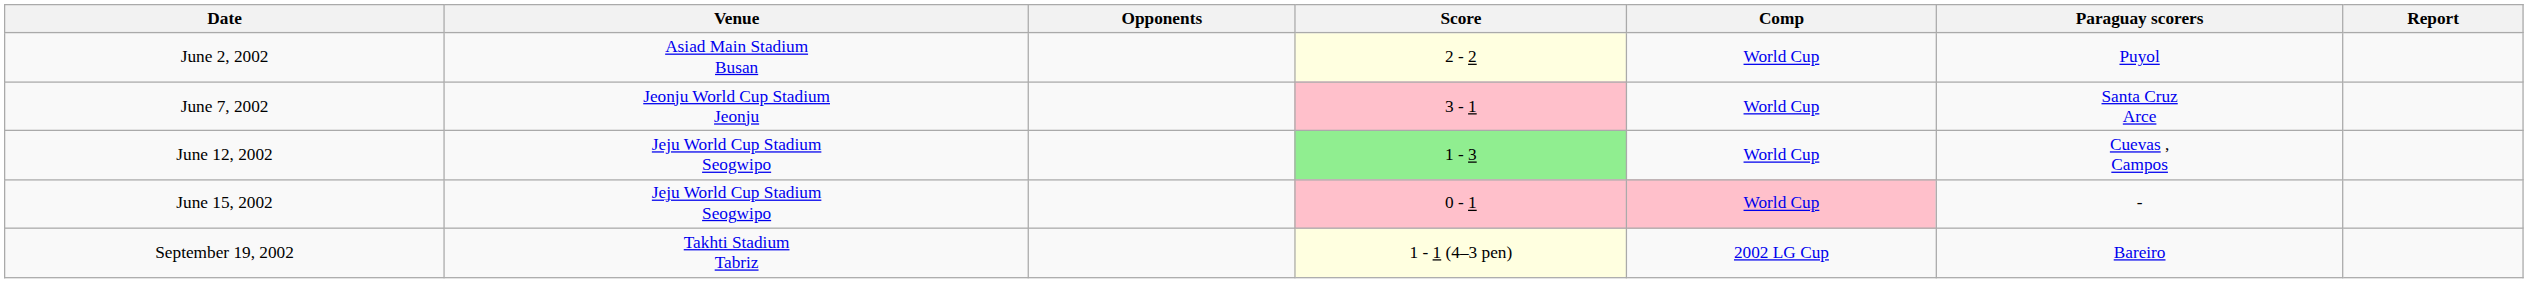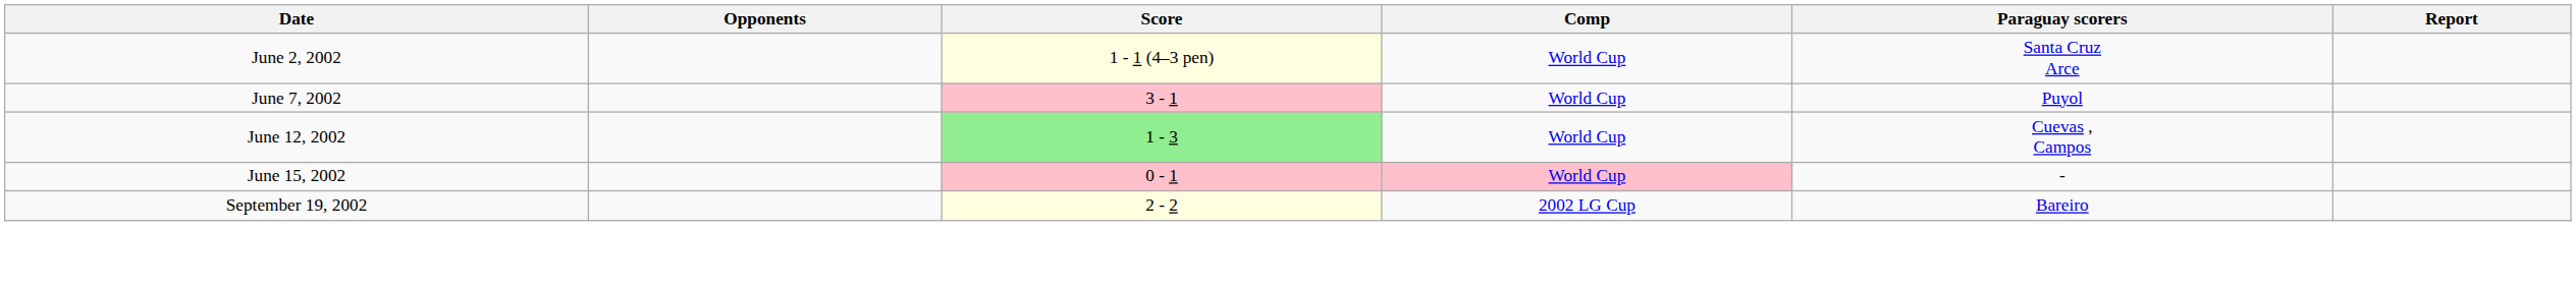 <table class="wikitable" style="font-size:85%; text-align:center;" width="100%">
 <tr>
 <th>Date</th>
-<th>Venue</th>
 <th>Opponents</th>
 <th>Score</th>
 <th>Comp</th>
 <th>Paraguay scorers</th>
 <th>Report</th>
 </tr>
 <tr>
 <td>June 2, 2002</td>
-<td><a href='#'>Asiad Main Stadium</a><br> <a href='#'>Busan</a></td>
 <td></td>
-<td bgcolor="lightyellow">2 - <u>2</u></td>
+<td bgcolor="lightyellow">1 - <u>1</u> (4–3 pen)</td>
+<td><a href='#'>World Cup</a></td>
+<td><a href='#'>Santa Cruz</a> <br><a href='#'>Arce</a> </td>
+<td></td>
+</tr>
+<tr>
+<td>June 7, 2002</td>
+<td></td>
+<td bgcolor="pink">3 - <u>1</u></td>
 <td><a href='#'>World Cup</a></td>
 <td><a href='#'>Puyol</a> </td>
 <td></td>
 </tr>
 <tr>
-<td>June 7, 2002</td>
-<td><a href='#'>Jeonju World Cup Stadium</a> <br> <a href='#'>Jeonju</a></td>
-<td></td>
-<td bgcolor="pink">3 - <u>1</u></td>
-<td><a href='#'>World Cup</a></td>
-<td><a href='#'>Santa Cruz</a> <br><a href='#'>Arce</a> </td>
-<td></td>
-</tr>
-<tr>
 <td>June 12, 2002</td>
-<td><a href='#'>Jeju World Cup Stadium</a> <br> <a href='#'>Seogwipo</a></td>
 <td></td>
 <td bgcolor="lightgreen">1 - <u>3</u></td>
 <td><a href='#'>World Cup</a></td>
 <td><a href='#'>Cuevas</a> , <br><a href='#'>Campos</a> </td>
 <td></td>
 </tr>
 <tr>
 <td>June 15, 2002</td>
-<td><a href='#'>Jeju World Cup Stadium</a> <br> <a href='#'>Seogwipo</a></td>
 <td></td>
 <td bgcolor="pink">0 - <u>1</u></td>
 <td style="background: pink;"><a href='#'>World Cup</a></td>
 <td>-</td>
 <td> </td>
 </tr>
 <tr>
 <td>September 19, 2002</td>
-<td><a href='#'>Takhti Stadium</a> <br> <a href='#'>Tabriz</a></td>
 <td></td>
-<td bgcolor="lightyellow">1 - <u>1</u> (4–3 pen)</td>
+<td bgcolor="lightyellow">2 - <u>2</u></td>
 <td><a href='#'>2002 LG Cup</a></td>
 <td><a href='#'>Bareiro</a> </td>
 <td></td>
 </tr>
 </table>
